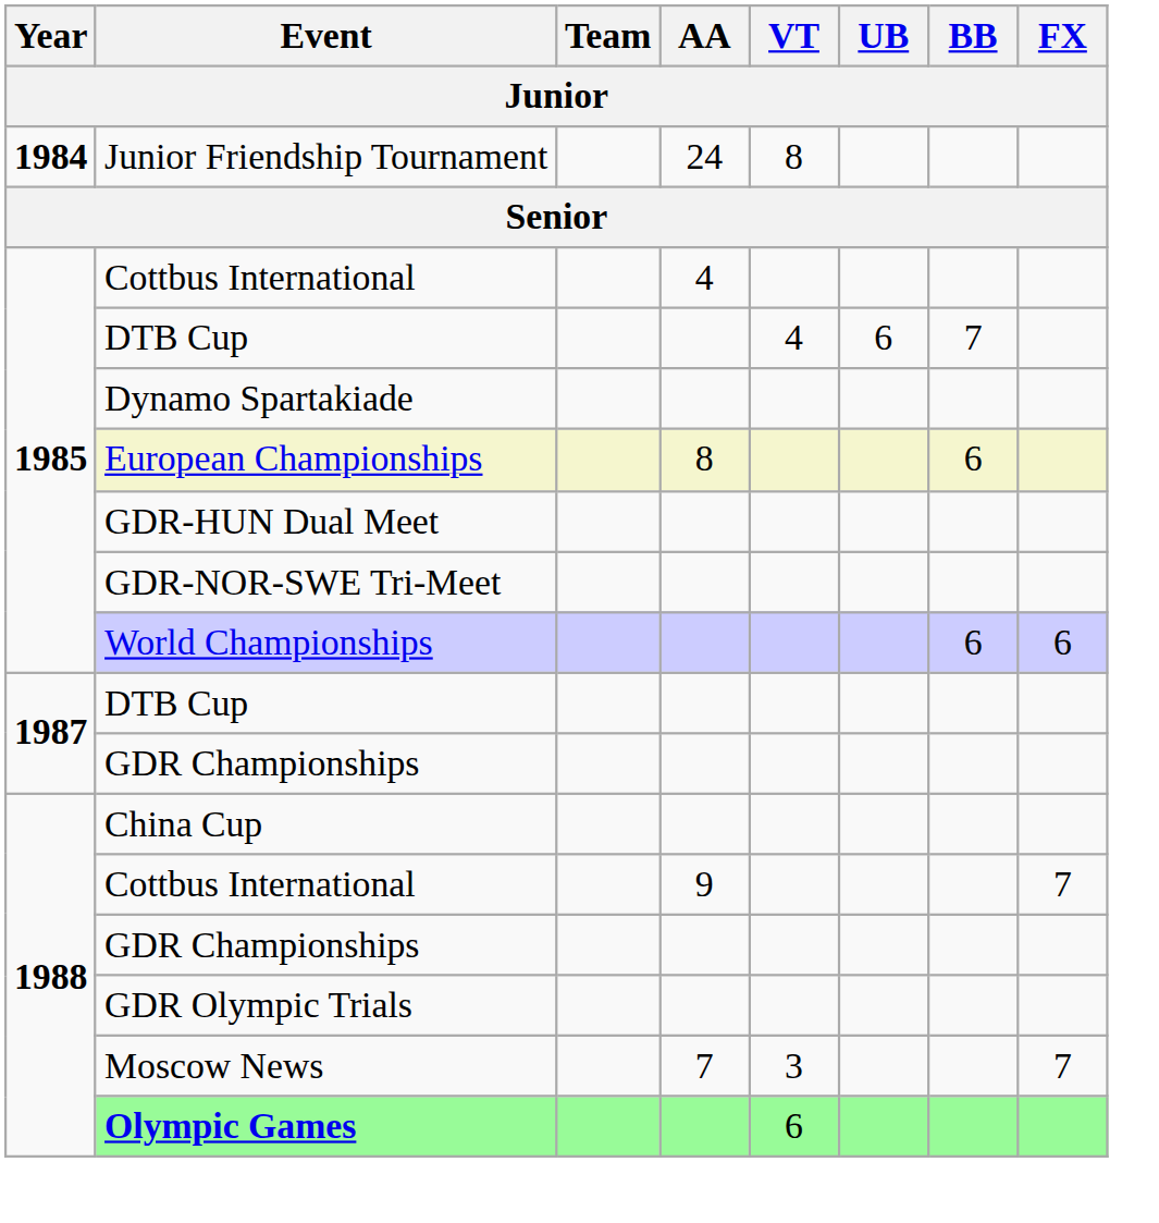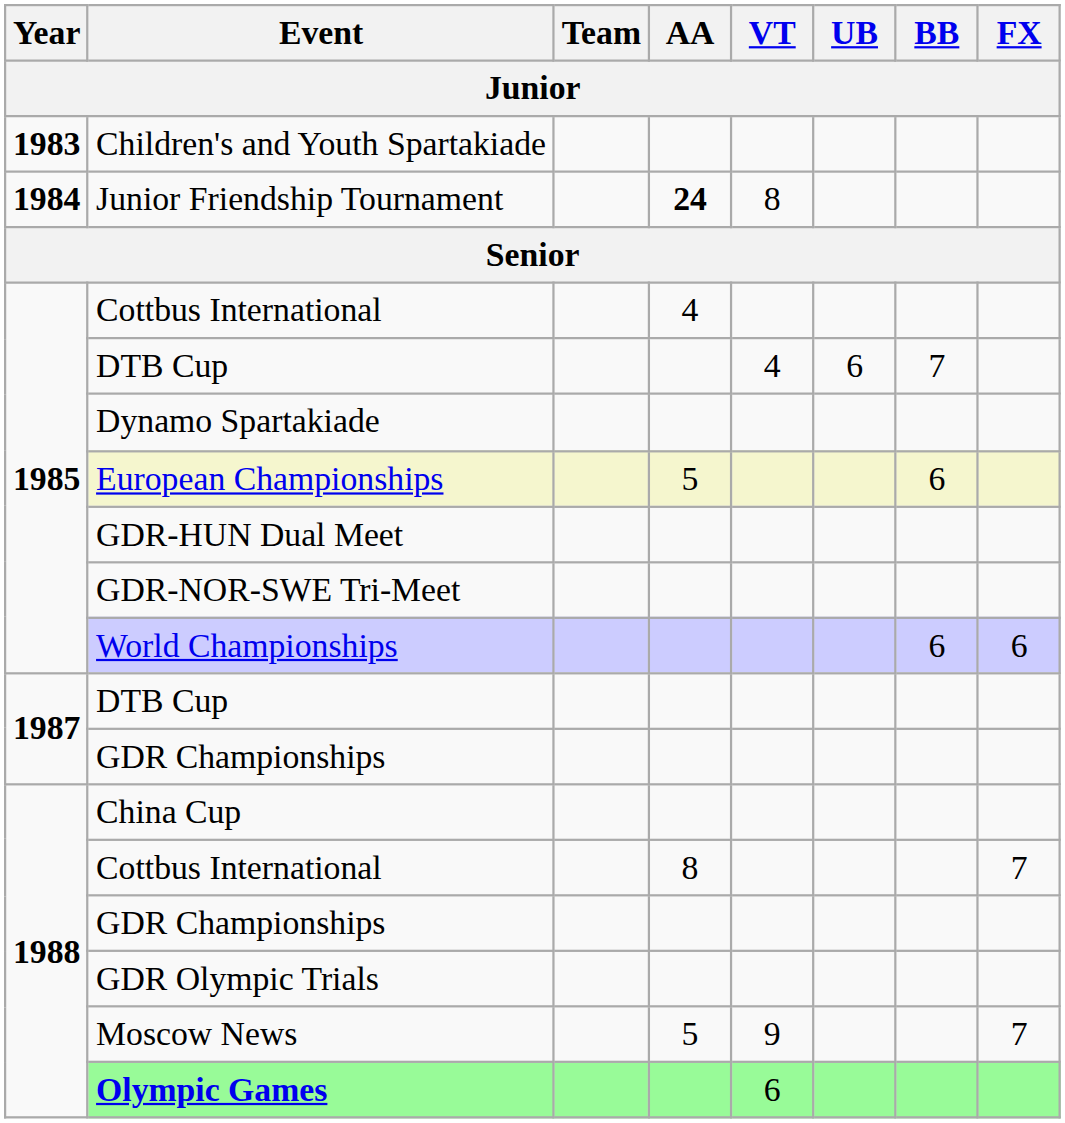 <table class="wikitable" style="text-align:center; font-size:95%;">
 <tr>
 <th align=center>Year</th>
 <th align=center>Event</th>
 <th style="width:30px;">Team</th>
 <th style="width:30px;">AA</th>
 <th style="width:30px;"><a href='#'>VT</a></th>
 <th style="width:30px;"><a href='#'>UB</a></th>
 <th style="width:30px;"><a href='#'>BB</a></th>
 <th style="width:30px;"><a href='#'>FX</a></th>
 </tr>
 <tr>
 <th colspan="8"><strong>Junior</strong></th>
 </tr>
 <tr>
+<td rowspan="1"><strong>1983</strong></td>
+<td align=left>Children's and Youth Spartakiade</td>
+<td></td>
+<td></td>
+<td></td>
+<td></td>
+<td></td>
+<td></td>
+</tr>
+<tr>
 <td rowspan="1"><strong>1984</strong></td>
 <td align=left>Junior Friendship Tournament</td>
 <td></td>
-<td>24</td>
+<td><strong>24</strong></td>
 <td>8</td>
 <td></td>
 <td></td>
 <td></td>
 </tr>
 <tr>
 <th colspan="8"><strong>Senior</strong></th>
 </tr>
 <tr>
 <td rowspan="7"><strong>1985</strong></td>
 <td align=left>Cottbus International</td>
 <td></td>
 <td>4</td>
 <td></td>
 <td></td>
 <td></td>
 <td></td>
 </tr>
 <tr>
 <td align=left>DTB Cup</td>
 <td></td>
 <td></td>
 <td>4</td>
 <td>6</td>
 <td>7</td>
 <td></td>
 </tr>
 <tr>
 <td align=left>Dynamo Spartakiade</td>
 <td></td>
 <td></td>
 <td></td>
 <td></td>
 <td></td>
 <td></td>
 </tr>
 <tr bgcolor=#F5F6CE>
 <td align=left><a href='#'>European Championships</a></td>
 <td></td>
-<td>8</td>
+<td>5</td>
 <td></td>
 <td></td>
 <td>6</td>
 <td></td>
 </tr>
 <tr>
 <td align=left>GDR-HUN Dual Meet</td>
 <td></td>
 <td></td>
 <td></td>
 <td></td>
 <td></td>
 <td></td>
 </tr>
 <tr>
 <td align=left>GDR-NOR-SWE Tri-Meet</td>
 <td></td>
 <td></td>
 <td></td>
 <td></td>
 <td></td>
 <td></td>
 </tr>
 <tr bgcolor=#CCCCFF>
 <td align=left><a href='#'>World Championships</a></td>
 <td></td>
 <td></td>
 <td></td>
 <td></td>
 <td>6</td>
 <td>6</td>
 </tr>
 <tr>
 <td rowspan="2"><strong>1987</strong></td>
 <td align=left>DTB Cup</td>
 <td></td>
 <td></td>
 <td></td>
 <td></td>
 <td></td>
 <td></td>
 </tr>
 <tr>
 <td align=left>GDR Championships</td>
 <td></td>
 <td></td>
 <td></td>
 <td></td>
 <td></td>
 <td></td>
 </tr>
 <tr>
 <td rowspan="6"><strong>1988</strong></td>
 <td align=left>China Cup</td>
 <td></td>
 <td></td>
 <td></td>
 <td></td>
 <td></td>
 <td></td>
 </tr>
 <tr>
 <td align=left>Cottbus International</td>
 <td></td>
-<td>9</td>
+<td>8</td>
 <td></td>
 <td></td>
 <td></td>
 <td>7</td>
 </tr>
 <tr>
 <td align=left>GDR Championships</td>
 <td></td>
 <td></td>
 <td></td>
 <td></td>
 <td></td>
 <td></td>
 </tr>
 <tr>
 <td align=left>GDR Olympic Trials</td>
 <td></td>
 <td></td>
 <td></td>
 <td></td>
 <td></td>
 <td></td>
 </tr>
 <tr>
 <td align=left>Moscow News</td>
 <td></td>
-<td>7</td>
-<td>3</td>
+<td>5</td>
+<td>9</td>
 <td></td>
 <td></td>
 <td>7</td>
 </tr>
 <tr bgcolor=98FB98>
 <td align=left><strong><a href='#'>Olympic Games</a></strong></td>
 <td></td>
 <td></td>
 <td>6</td>
 <td></td>
 <td></td>
 <td></td>
 </tr>
 </table>
